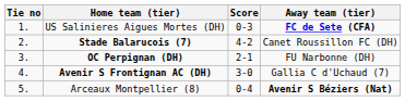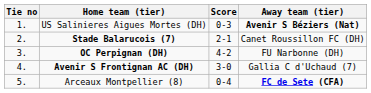 <table class="wikitable" style="text-align: center">
 <tr>
 <th>Tie no</th>
 <th>Home team (tier)</th>
 <th>Score</th>
 <th>Away team (tier)</th>
 </tr>
 <tr>
 <td>1.</td>
 <td>US Salinieres Aigues Mortes (DH)</td>
 <td>0-3</td>
-<td><strong><a href='#'>FC de Sete</a> (CFA)</strong></td>
+<td><strong>Avenir S Béziers (Nat)</strong></td>
 </tr>
 <tr>
 <td>2.</td>
 <td><strong>Stade Balarucois (7)</strong></td>
-<td>4-2</td>
+<td>2-1</td>
 <td>Canet Roussillon FC (DH)</td>
 </tr>
 <tr>
 <td>3.</td>
 <td><strong>OC Perpignan (DH)</strong></td>
-<td>2-1</td>
+<td>4-2</td>
 <td>FU Narbonne (DH)</td>
 </tr>
 <tr>
 <td>4.</td>
 <td><strong>Avenir S Frontignan AC (DH)</strong></td>
 <td>3-0</td>
 <td>Gallia C d'Uchaud (7)</td>
 </tr>
 <tr>
 <td>5.</td>
 <td>Arceaux Montpellier (8)</td>
 <td>0-4</td>
-<td><strong>Avenir S Béziers (Nat)</strong></td>
+<td><strong><a href='#'>FC de Sete</a> (CFA)</strong></td>
 </tr>
 </table>
